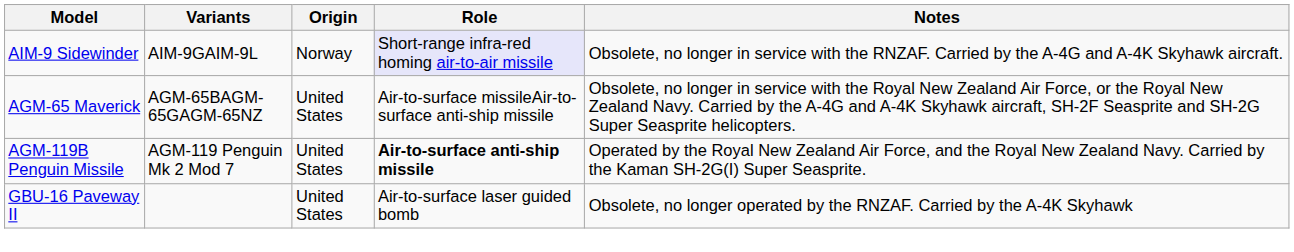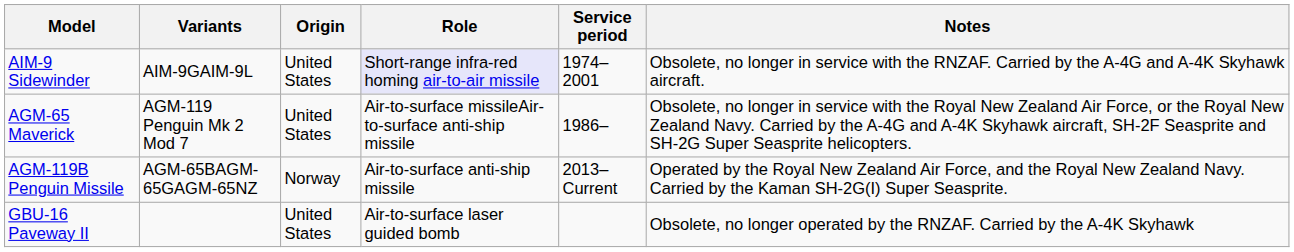 <table class="wikitable sortable">
 <tr>
 <th>Model</th>
 <th>Variants</th>
 <th>Origin</th>
 <th>Role</th>
+<th>Service period</th>
 <th>Notes</th>
 </tr>
 <tr>
 <td><a href='#'>AIM-9 Sidewinder</a></td>
 <td>AIM-9GAIM-9L</td>
-<td>Norway</td>
+<td>United States</td>
 <td style="background: lavender;">Short-range infra-red homing <a href='#'>air-to-air missile</a></td>
+<td>1974–2001</td>
 <td>Obsolete, no longer in service with the RNZAF. Carried by the A-4G and A-4K Skyhawk aircraft.</td>
 </tr>
 <tr>
 <td><a href='#'>AGM-65 Maverick</a></td>
-<td>AGM-65BAGM-65GAGM-65NZ</td>
+<td>AGM-119 Penguin Mk 2 Mod 7</td>
 <td>United States</td>
 <td>Air-to-surface missileAir-to-surface anti-ship missile</td>
+<td>1986–</td>
 <td>Obsolete, no longer in service with the Royal New Zealand Air Force, or the Royal New Zealand Navy. Carried by the A-4G and A-4K Skyhawk aircraft, SH-2F Seasprite and SH-2G Super Seasprite helicopters.</td>
 </tr>
 <tr>
 <td><a href='#'>AGM-119B Penguin Missile</a></td>
-<td>AGM-119 Penguin Mk 2 Mod 7</td>
-<td>United States</td>
-<td><strong>Air-to-surface anti-ship missile</strong></td>
+<td>AGM-65BAGM-65GAGM-65NZ</td>
+<td>Norway</td>
+<td>Air-to-surface anti-ship missile</td>
+<td>2013–Current</td>
 <td>Operated by the Royal New Zealand Air Force, and the Royal New Zealand Navy. Carried by the Kaman SH-2G(I) Super Seasprite.</td>
 </tr>
 <tr>
 <td><a href='#'>GBU-16 Paveway II</a></td>
 <td></td>
 <td>United States</td>
 <td>Air-to-surface laser guided bomb</td>
+<td></td>
 <td>Obsolete, no longer operated by the RNZAF. Carried by the A-4K Skyhawk</td>
 </tr>
 </table>
